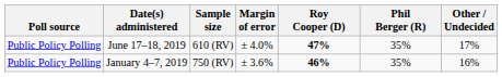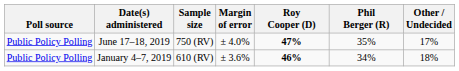 <table class="wikitable" style="font-size:90%;text-align:center;">
 <tr valign=bottom>
 <th>Poll source</th>
 <th>Date(s)<br>administered</th>
 <th>Sample<br>size</th>
 <th>Margin<br>of error</th>
 <th style="width:100px;">Roy<br>Cooper (D)</th>
 <th style="width:100px;">Phil<br>Berger (R)</th>
 <th>Other /<br>Undecided</th>
 </tr>
 <tr>
 <td style="text-align:left;"><a href='#'>Public Policy Polling</a></td>
 <td>June 17–18, 2019</td>
-<td>610 (RV)</td>
+<td>750 (RV)</td>
 <td>± 4.0%</td>
 <td><strong>47%</strong></td>
 <td>35%</td>
 <td>17%</td>
 </tr>
 <tr>
 <td style="text-align:left;"><a href='#'>Public Policy Polling</a></td>
 <td>January 4–7, 2019</td>
-<td>750 (RV)</td>
+<td>610 (RV)</td>
 <td>± 3.6%</td>
 <td><strong>46%</strong></td>
-<td>35%</td>
-<td>16%</td>
+<td>34%</td>
+<td>18%</td>
 </tr>
 </table>
